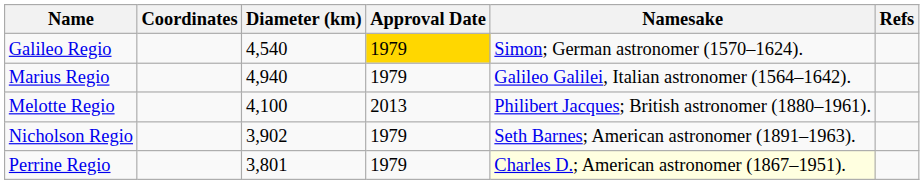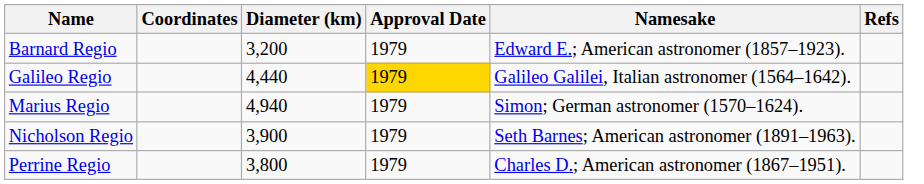 <table class="wikitable">
 <tr>
 <th>Name</th>
 <th>Coordinates</th>
 <th>Diameter (km)</th>
 <th>Approval Date</th>
 <th>Namesake</th>
 <th>Refs</th>
 </tr>
 <tr>
+<td><a href='#'>Barnard Regio</a></td>
+<td></td>
+<td>3,200</td>
+<td>1979</td>
+<td><a href='#'>Edward E.</a>; American astronomer (1857–1923).</td>
+<td></td>
+</tr>
+<tr>
 <td><a href='#'>Galileo Regio</a></td>
 <td></td>
-<td>4,540</td>
+<td>4,440</td>
 <td style="background: gold;">1979</td>
-<td><a href='#'>Simon</a>; German astronomer (1570–1624).</td>
+<td><a href='#'>Galileo Galilei</a>, Italian astronomer (1564–1642).</td>
 <td></td>
 </tr>
 <tr>
 <td><a href='#'>Marius Regio</a></td>
 <td></td>
 <td>4,940</td>
 <td>1979</td>
-<td><a href='#'>Galileo Galilei</a>, Italian astronomer (1564–1642).</td>
-<td></td>
-</tr>
-<tr>
-<td><a href='#'>Melotte Regio</a></td>
-<td></td>
-<td>4,100</td>
-<td>2013</td>
-<td><a href='#'>Philibert Jacques</a>; British astronomer (1880–1961).</td>
+<td><a href='#'>Simon</a>; German astronomer (1570–1624).</td>
 <td></td>
 </tr>
 <tr>
 <td><a href='#'>Nicholson Regio</a></td>
 <td></td>
-<td>3,902</td>
+<td>3,900</td>
 <td>1979</td>
 <td><a href='#'>Seth Barnes</a>; American astronomer (1891–1963).</td>
 <td></td>
 </tr>
 <tr>
 <td><a href='#'>Perrine Regio</a></td>
 <td></td>
-<td>3,801</td>
+<td>3,800</td>
 <td>1979</td>
-<td style="background: lightyellow;"><a href='#'>Charles D.</a>; American astronomer (1867–1951).</td>
+<td><a href='#'>Charles D.</a>; American astronomer (1867–1951).</td>
 <td></td>
 </tr>
 </table>
